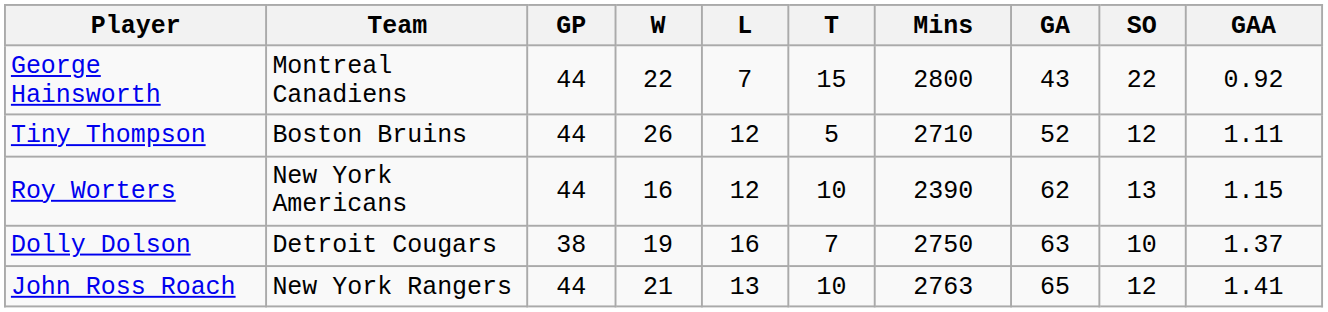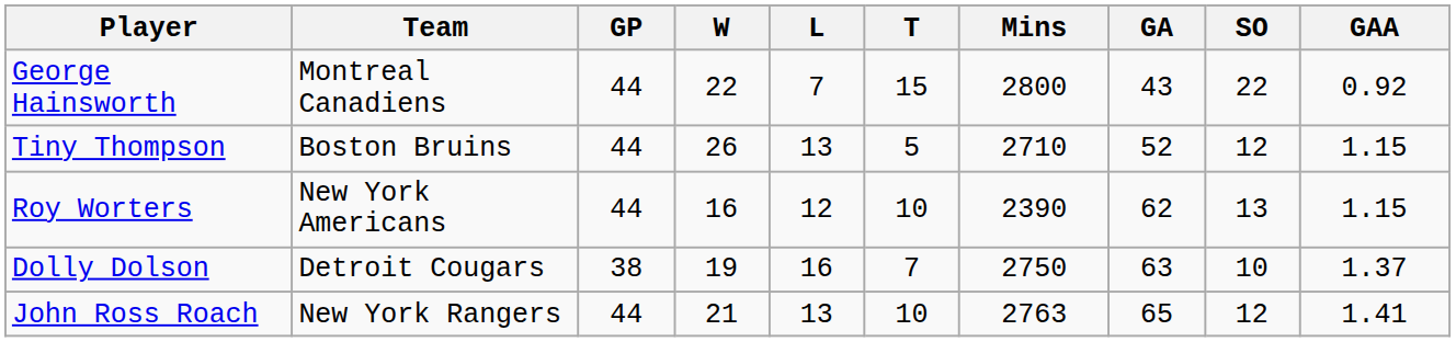 <table class="wikitable sortable">
 <tr>
 <th bgcolor="#DDDDFF" style="width:10em" class="unsortable">Player</th>
 <th bgcolor="#DDDDFF" style="width:10em" class="unsortable">Team</th>
 <th bgcolor="#DDDDFF" style="width:3em">GP</th>
 <th bgcolor="#DDDDFF" style="width:3em">W</th>
 <th bgcolor="#DDDDFF" style="width:3em">L</th>
 <th bgcolor="#DDDDFF" style="width:3em">T</th>
 <th bgcolor="#DDDDFF" style="width:5em">Mins</th>
 <th bgcolor="#DDDDFF" style="width:3em">GA</th>
 <th bgcolor="#DDDDFF" style="width:3em">SO</th>
 <th bgcolor="#DDDDFF" style="width:5em">GAA</th>
 </tr>
 <tr align="center">
 <td align="left"><a href='#'>George Hainsworth</a></td>
 <td align="left">Montreal Canadiens</td>
 <td>44</td>
 <td>22</td>
 <td>7</td>
 <td>15</td>
 <td>2800</td>
 <td>43</td>
 <td>22</td>
 <td>0.92</td>
 </tr>
 <tr align="center">
 <td align="left"><a href='#'>Tiny Thompson</a></td>
 <td align="left">Boston Bruins</td>
 <td>44</td>
 <td>26</td>
-<td>12</td>
+<td>13</td>
 <td>5</td>
 <td>2710</td>
 <td>52</td>
 <td>12</td>
-<td>1.11</td>
+<td>1.15</td>
 </tr>
 <tr align="center">
 <td align="left"><a href='#'>Roy Worters</a></td>
 <td align="left">New York Americans</td>
 <td>44</td>
 <td>16</td>
 <td>12</td>
 <td>10</td>
 <td>2390</td>
 <td>62</td>
 <td>13</td>
 <td>1.15</td>
 </tr>
 <tr align="center">
 <td align="left"><a href='#'>Dolly Dolson</a></td>
 <td align="left">Detroit Cougars</td>
 <td>38</td>
 <td>19</td>
 <td>16</td>
 <td>7</td>
 <td>2750</td>
 <td>63</td>
 <td>10</td>
 <td>1.37</td>
 </tr>
 <tr align="center">
 <td align="left"><a href='#'>John Ross Roach</a></td>
 <td align="left">New York Rangers</td>
 <td>44</td>
 <td>21</td>
 <td>13</td>
 <td>10</td>
 <td>2763</td>
 <td>65</td>
 <td>12</td>
 <td>1.41</td>
 </tr>
 </table>
